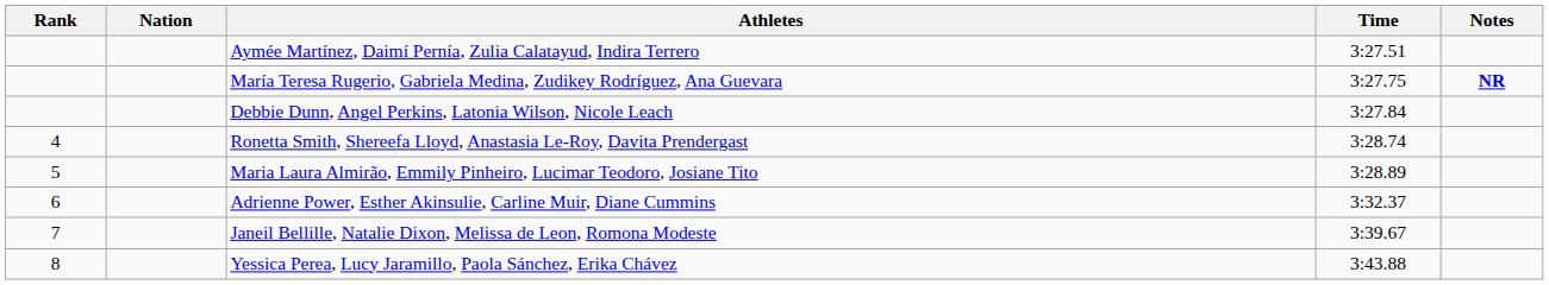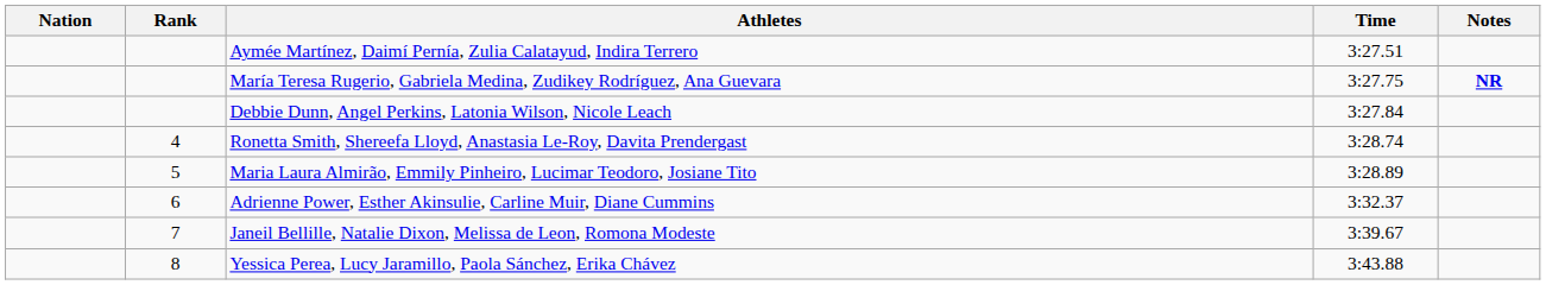 <table class="wikitable sortable" width=80% style="text-align:center;font-size:95%">
 <tr>
+<th>Nation</th>
 <th>Rank</th>
-<th>Nation</th>
 <th>Athletes</th>
 <th>Time</th>
 <th>Notes</th>
 </tr>
 <tr>
+<td align=left></td>
 <td></td>
-<td align=left></td>
 <td align=left><a href='#'>Aymée Martínez</a>, <a href='#'>Daimí Pernía</a>, <a href='#'>Zulia Calatayud</a>, <a href='#'>Indira Terrero</a></td>
 <td>3:27.51</td>
 <td></td>
 </tr>
 <tr>
+<td align=left></td>
 <td></td>
-<td align=left></td>
 <td align=left><a href='#'>María Teresa Rugerio</a>, <a href='#'>Gabriela Medina</a>, <a href='#'>Zudikey Rodríguez</a>, <a href='#'>Ana Guevara</a></td>
 <td>3:27.75</td>
 <td><strong><a href='#'>NR</a></strong></td>
 </tr>
 <tr>
+<td align=left></td>
 <td></td>
-<td align=left></td>
 <td align=left><a href='#'>Debbie Dunn</a>, <a href='#'>Angel Perkins</a>, <a href='#'>Latonia Wilson</a>, <a href='#'>Nicole Leach</a></td>
 <td>3:27.84</td>
 <td></td>
 </tr>
 <tr>
+<td align=left></td>
 <td>4</td>
-<td align=left></td>
 <td align=left><a href='#'>Ronetta Smith</a>, <a href='#'>Shereefa Lloyd</a>, <a href='#'>Anastasia Le-Roy</a>, <a href='#'>Davita Prendergast</a></td>
 <td>3:28.74</td>
 <td></td>
 </tr>
 <tr>
+<td align=left></td>
 <td>5</td>
-<td align=left></td>
 <td align=left><a href='#'>Maria Laura Almirão</a>, <a href='#'>Emmily Pinheiro</a>, <a href='#'>Lucimar Teodoro</a>, <a href='#'>Josiane Tito</a></td>
 <td>3:28.89</td>
 <td></td>
 </tr>
 <tr>
+<td align=left></td>
 <td>6</td>
-<td align=left></td>
 <td align=left><a href='#'>Adrienne Power</a>, <a href='#'>Esther Akinsulie</a>, <a href='#'>Carline Muir</a>, <a href='#'>Diane Cummins</a></td>
 <td>3:32.37</td>
 <td></td>
 </tr>
 <tr>
+<td align=left></td>
 <td>7</td>
-<td align=left></td>
 <td align=left><a href='#'>Janeil Bellille</a>, <a href='#'>Natalie Dixon</a>, <a href='#'>Melissa de Leon</a>, <a href='#'>Romona Modeste</a></td>
 <td>3:39.67</td>
 <td></td>
 </tr>
 <tr>
+<td align=left></td>
 <td>8</td>
-<td align=left></td>
 <td align=left><a href='#'>Yessica Perea</a>, <a href='#'>Lucy Jaramillo</a>, <a href='#'>Paola Sánchez</a>, <a href='#'>Erika Chávez</a></td>
 <td>3:43.88</td>
 <td></td>
 </tr>
 </table>
